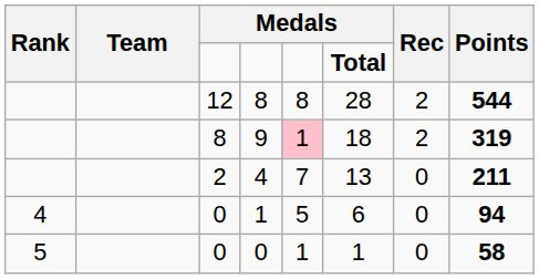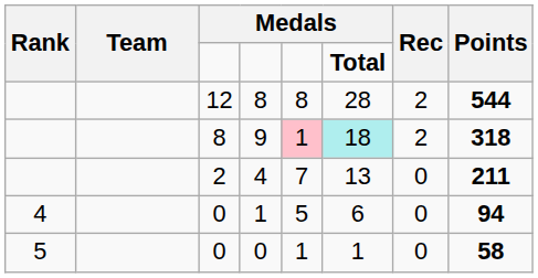 <table class="wikitable">
 <tr>
 <th rowspan=2>Rank</th>
 <th style="width:75px;" rowspan="2">Team</th>
 <th colspan=4>Medals</th>
 <th rowspan=2>Rec</th>
 <th rowspan=2>Points</th>
 </tr>
 <tr style="text-align:center;">
 <td style="width:20px; "></td>
 <td style="width:20px; "></td>
 <td style="width:20px; "></td>
 <td style="width:40px; "><strong>Total</strong></td>
 </tr>
 <tr>
 <td align=center></td>
 <td></td>
 <td align=center>12</td>
 <td align=center>8</td>
 <td align=center>8</td>
 <td align=center>28</td>
 <td align=center>2</td>
 <td align=center><strong>544</strong></td>
 </tr>
 <tr>
 <td align=center></td>
 <td></td>
 <td align=center>8</td>
 <td align=center>9</td>
 <td align=center style="background: pink;">1</td>
-<td align=center>18</td>
+<td align=center style="background: paleturquoise;">18</td>
 <td align=center>2</td>
-<td align=center><strong>319</strong></td>
+<td align=center><strong>318</strong></td>
 </tr>
 <tr>
 <td align=center></td>
 <td></td>
 <td align=center>2</td>
 <td align=center>4</td>
 <td align=center>7</td>
 <td align=center>13</td>
 <td align=center>0</td>
 <td align=center><strong>211</strong></td>
 </tr>
 <tr>
 <td align=center>4</td>
 <td></td>
 <td align=center>0</td>
 <td align=center>1</td>
 <td align=center>5</td>
 <td align=center>6</td>
 <td align=center>0</td>
 <td align=center><strong>94</strong></td>
 </tr>
 <tr>
 <td align=center>5</td>
 <td></td>
 <td align=center>0</td>
 <td align=center>0</td>
 <td align=center>1</td>
 <td align=center>1</td>
 <td align=center>0</td>
 <td align=center><strong>58</strong></td>
 </tr>
 </table>
